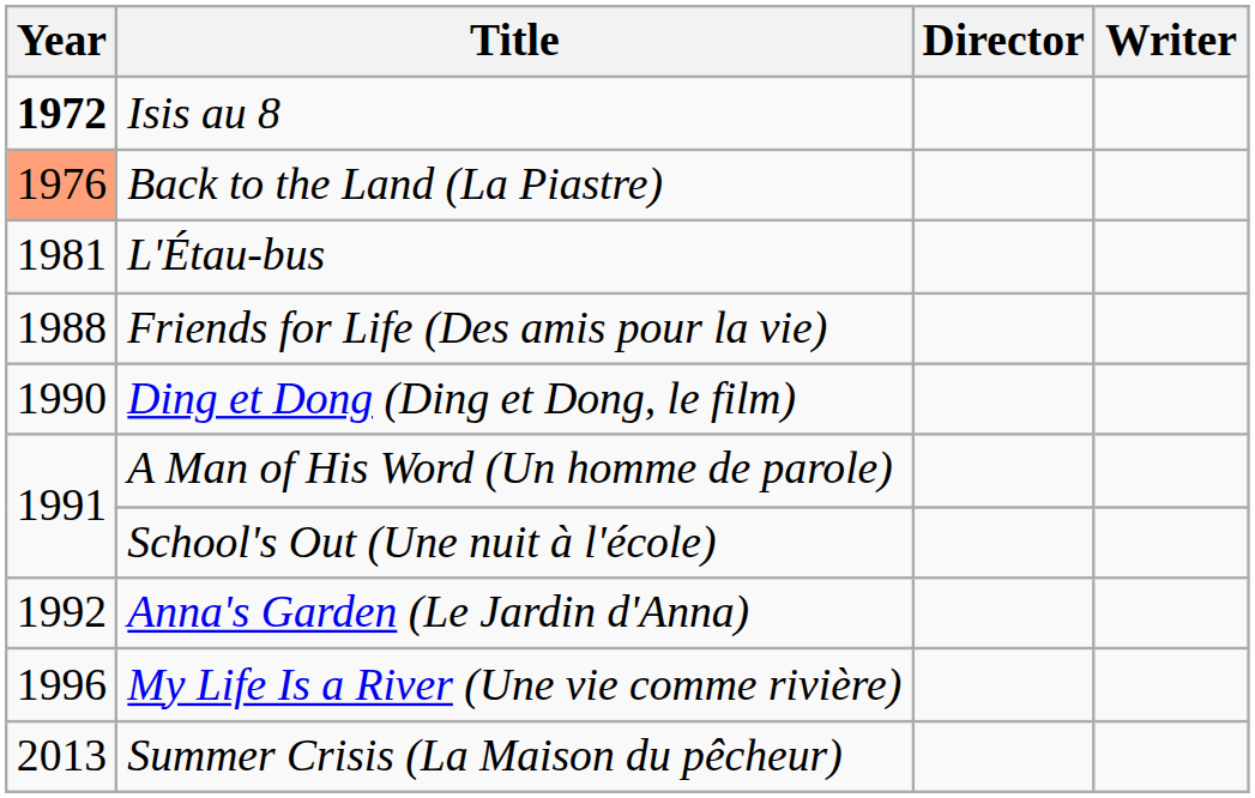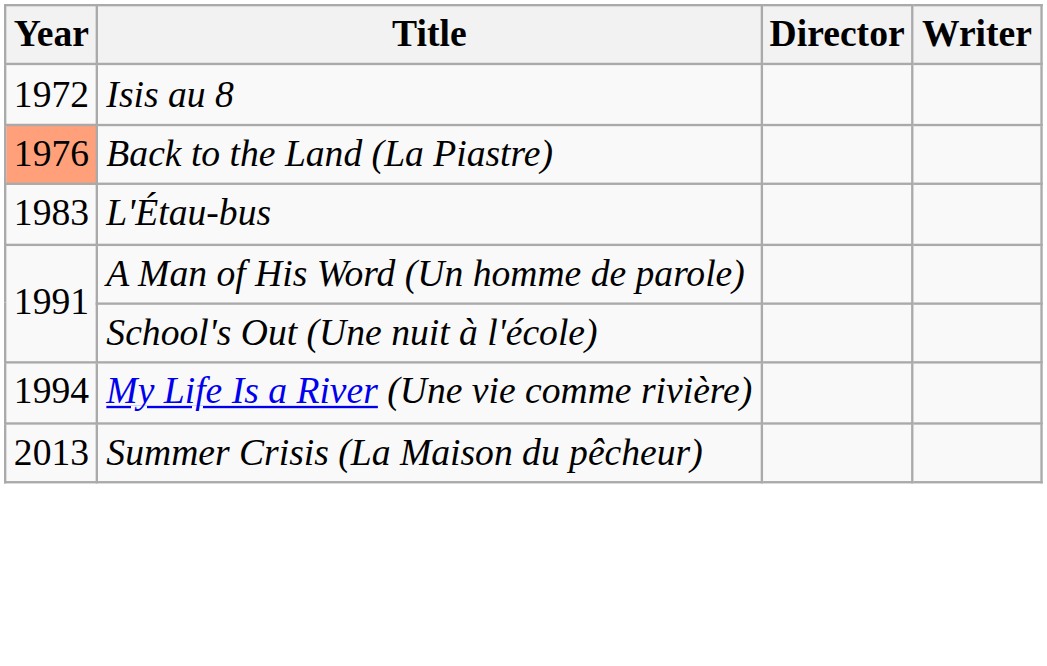 <table class="wikitable">
 <tr>
 <th>Year</th>
 <th>Title</th>
 <th>Director</th>
 <th>Writer</th>
 </tr>
 <tr>
-<td><strong>1972</strong></td>
+<td>1972</td>
 <td><em>Isis au 8</em></td>
 <td></td>
 <td></td>
 </tr>
 <tr>
 <td style="background: lightsalmon;">1976</td>
 <td><em>Back to the Land (La Piastre)</em></td>
 <td></td>
 <td></td>
 </tr>
 <tr>
-<td>1981</td>
+<td>1983</td>
 <td><em>L'Étau-bus</em></td>
-<td></td>
-<td></td>
-</tr>
-<tr>
-<td>1988</td>
-<td><em>Friends for Life (Des amis pour la vie)</em></td>
-<td></td>
-<td></td>
-</tr>
-<tr>
-<td>1990</td>
-<td><em><a href='#'>Ding et Dong</a> (Ding et Dong, le film)</em></td>
 <td></td>
 <td></td>
 </tr>
 <tr>
 <td rowspan=2>1991</td>
 <td><em>A Man of His Word (Un homme de parole)</em></td>
 <td></td>
 <td></td>
 </tr>
 <tr>
 <td><em>School's Out (Une nuit à l'école)</em></td>
 <td></td>
 <td></td>
 </tr>
 <tr>
-<td>1992</td>
-<td><em><a href='#'>Anna's Garden</a> (Le Jardin d'Anna)</em></td>
-<td></td>
-<td></td>
-</tr>
-<tr>
-<td>1996</td>
+<td>1994</td>
 <td><em><a href='#'>My Life Is a River</a> (Une vie comme rivière)</em></td>
 <td></td>
 <td></td>
 </tr>
 <tr>
 <td>2013</td>
 <td><em>Summer Crisis (La Maison du pêcheur)</em></td>
 <td></td>
 <td></td>
 </tr>
 </table>
